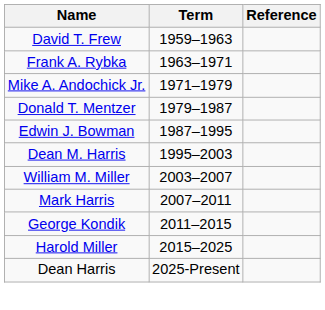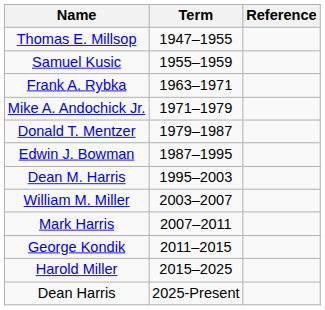 <table class="wikitable" style="text-align:center">
 <tr>
 <th>Name</th>
 <th>Term</th>
 <th>Reference</th>
 </tr>
 <tr>
-<td><a href='#'>David T. Frew</a></td>
-<td>1959–1963</td>
+<td><a href='#'>Thomas E. Millsop</a></td>
+<td>1947–1955</td>
+<td></td>
+</tr>
+<tr>
+<td><a href='#'>Samuel Kusic</a></td>
+<td>1955–1959</td>
 <td></td>
 </tr>
 <tr>
 <td><a href='#'>Frank A. Rybka</a></td>
 <td>1963–1971</td>
 <td></td>
 </tr>
 <tr>
 <td><a href='#'>Mike A. Andochick Jr.</a></td>
 <td>1971–1979</td>
 <td></td>
 </tr>
 <tr>
 <td><a href='#'>Donald T. Mentzer</a></td>
 <td>1979–1987</td>
 <td></td>
 </tr>
 <tr>
 <td><a href='#'>Edwin J. Bowman</a></td>
 <td>1987–1995</td>
 <td></td>
 </tr>
 <tr>
 <td><a href='#'>Dean M. Harris</a></td>
 <td>1995–2003</td>
 <td></td>
 </tr>
 <tr>
 <td><a href='#'>William M. Miller</a></td>
 <td>2003–2007</td>
 <td></td>
 </tr>
 <tr>
 <td><a href='#'>Mark Harris</a></td>
 <td>2007–2011</td>
 <td></td>
 </tr>
 <tr>
 <td><a href='#'>George Kondik</a></td>
 <td>2011–2015</td>
 <td></td>
 </tr>
 <tr>
 <td><a href='#'>Harold Miller</a></td>
 <td>2015–2025</td>
 <td></td>
 </tr>
 <tr>
 <td>Dean Harris</td>
 <td>2025-Present</td>
 <td></td>
 </tr>
 </table>
